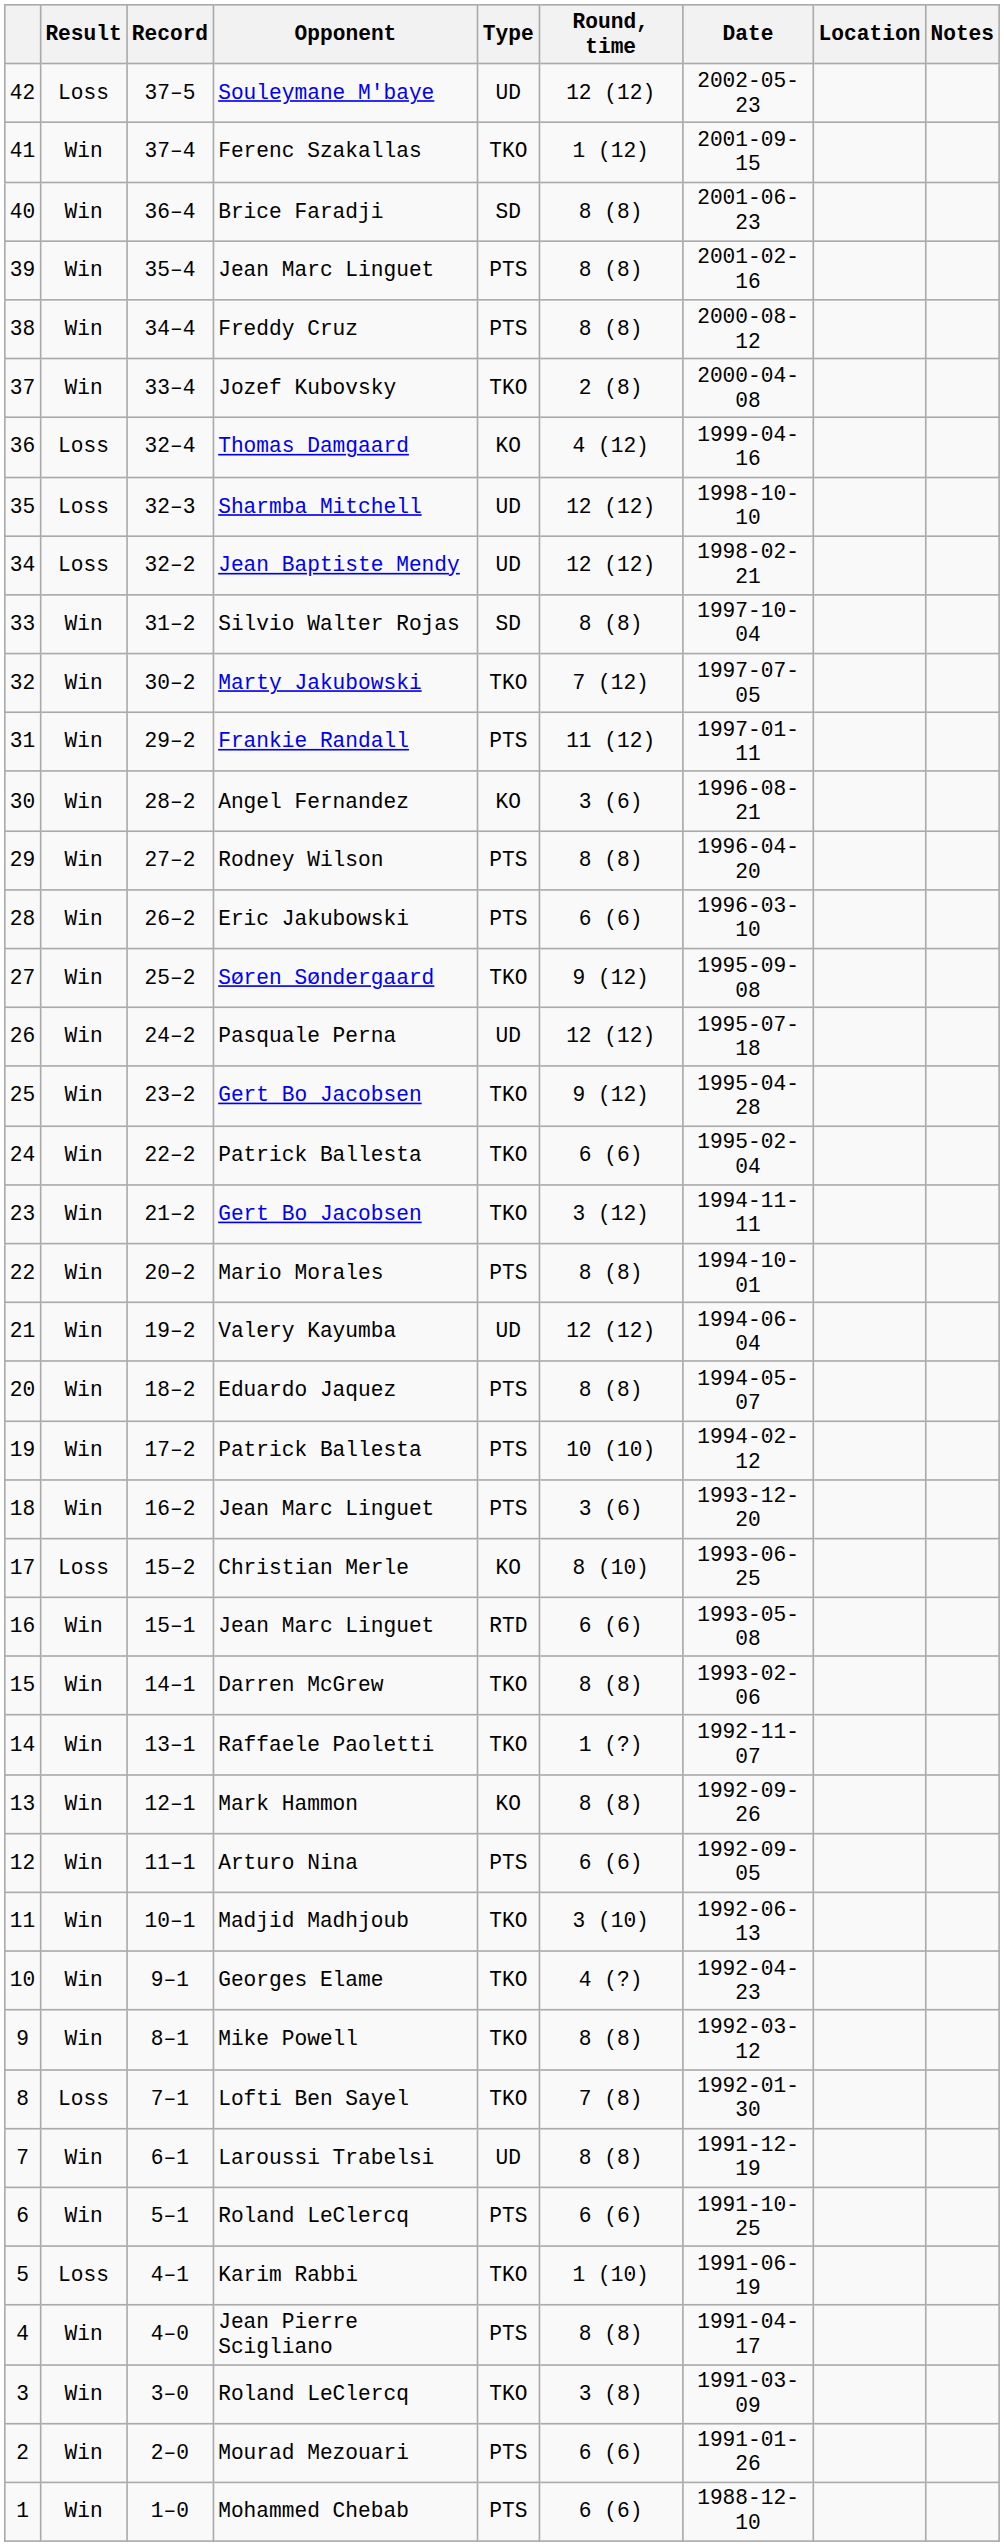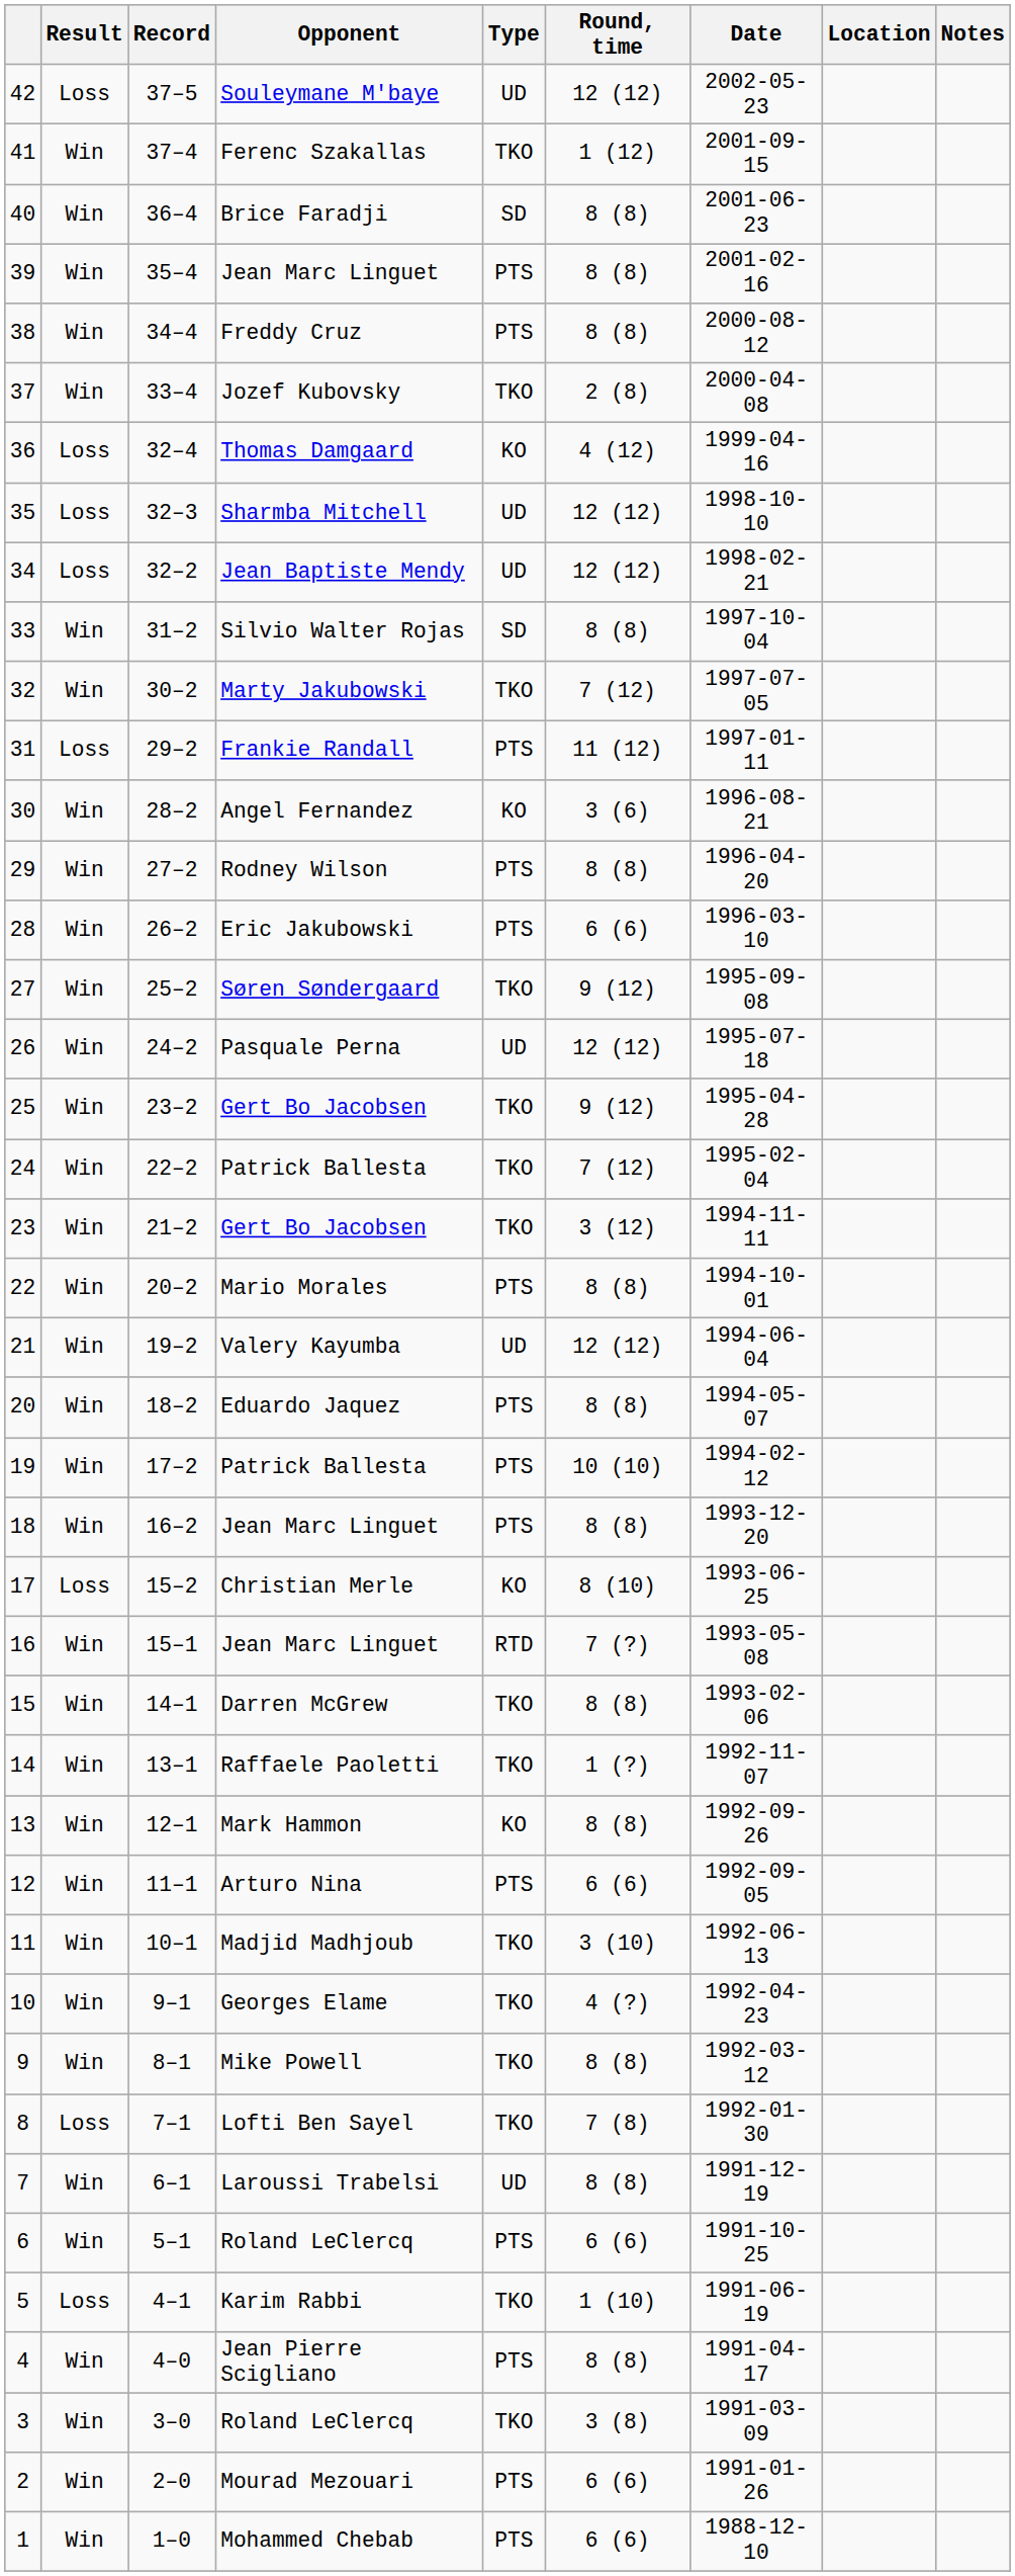 <table class=wikitable style=text-align:center>
 <tr>
 <th></th>
 <th>Result</th>
 <th>Record</th>
 <th>Opponent</th>
 <th>Type</th>
 <th>Round, time</th>
 <th>Date</th>
 <th>Location</th>
 <th>Notes</th>
 </tr>
 <tr>
 <td>42</td>
 <td>Loss</td>
 <td>37–5</td>
 <td align=left><a href='#'>Souleymane M'baye</a></td>
 <td>UD</td>
 <td>12 (12)</td>
 <td>2002-05-23</td>
 <td align=left></td>
 <td align=left></td>
 </tr>
 <tr>
 <td>41</td>
 <td>Win</td>
 <td>37–4</td>
 <td align=left>Ferenc Szakallas</td>
 <td>TKO</td>
 <td>1 (12)</td>
 <td>2001-09-15</td>
 <td align=left></td>
 <td align=left></td>
 </tr>
 <tr>
 <td>40</td>
 <td>Win</td>
 <td>36–4</td>
 <td align=left>Brice Faradji</td>
 <td>SD</td>
 <td>8 (8)</td>
 <td>2001-06-23</td>
 <td align=left></td>
 <td align=left></td>
 </tr>
 <tr>
 <td>39</td>
 <td>Win</td>
 <td>35–4</td>
 <td align=left>Jean Marc Linguet</td>
 <td>PTS</td>
 <td>8 (8)</td>
 <td>2001-02-16</td>
 <td align=left></td>
 <td align=left></td>
 </tr>
 <tr>
 <td>38</td>
 <td>Win</td>
 <td>34–4</td>
 <td align=left>Freddy Cruz</td>
 <td>PTS</td>
 <td>8 (8)</td>
 <td>2000-08-12</td>
 <td align=left></td>
 <td align=left></td>
 </tr>
 <tr>
 <td>37</td>
 <td>Win</td>
 <td>33–4</td>
 <td align=left>Jozef Kubovsky</td>
 <td>TKO</td>
 <td>2 (8)</td>
 <td>2000-04-08</td>
 <td align=left></td>
 <td align=left></td>
 </tr>
 <tr>
 <td>36</td>
 <td>Loss</td>
 <td>32–4</td>
 <td align=left><a href='#'>Thomas Damgaard</a></td>
 <td>KO</td>
 <td>4 (12)</td>
 <td>1999-04-16</td>
 <td align=left></td>
 <td align=left></td>
 </tr>
 <tr>
 <td>35</td>
 <td>Loss</td>
 <td>32–3</td>
 <td align=left><a href='#'>Sharmba Mitchell</a></td>
 <td>UD</td>
 <td>12 (12)</td>
 <td>1998-10-10</td>
 <td align=left></td>
 <td align=left></td>
 </tr>
 <tr>
 <td>34</td>
 <td>Loss</td>
 <td>32–2</td>
 <td align=left><a href='#'>Jean Baptiste Mendy</a></td>
 <td>UD</td>
 <td>12 (12)</td>
 <td>1998-02-21</td>
 <td align=left></td>
 <td align=left></td>
 </tr>
 <tr>
 <td>33</td>
 <td>Win</td>
 <td>31–2</td>
 <td align=left>Silvio Walter Rojas</td>
 <td>SD</td>
 <td>8 (8)</td>
 <td>1997-10-04</td>
 <td align=left></td>
 <td align=left></td>
 </tr>
 <tr>
 <td>32</td>
 <td>Win</td>
 <td>30–2</td>
 <td align=left><a href='#'>Marty Jakubowski</a></td>
 <td>TKO</td>
 <td>7 (12)</td>
 <td>1997-07-05</td>
 <td align=left></td>
 <td align=left></td>
 </tr>
 <tr>
 <td>31</td>
-<td>Win</td>
+<td>Loss</td>
 <td>29–2</td>
 <td align=left><a href='#'>Frankie Randall</a></td>
 <td>PTS</td>
 <td>11 (12)</td>
 <td>1997-01-11</td>
 <td align=left></td>
 <td align=left></td>
 </tr>
 <tr>
 <td>30</td>
 <td>Win</td>
 <td>28–2</td>
 <td align=left>Angel Fernandez</td>
 <td>KO</td>
 <td>3 (6)</td>
 <td>1996-08-21</td>
 <td align=left></td>
 <td align=left></td>
 </tr>
 <tr>
 <td>29</td>
 <td>Win</td>
 <td>27–2</td>
 <td align=left>Rodney Wilson</td>
 <td>PTS</td>
 <td>8 (8)</td>
 <td>1996-04-20</td>
 <td align=left></td>
 <td align=left></td>
 </tr>
 <tr>
 <td>28</td>
 <td>Win</td>
 <td>26–2</td>
 <td align=left>Eric Jakubowski</td>
 <td>PTS</td>
 <td>6 (6)</td>
 <td>1996-03-10</td>
 <td align=left></td>
 <td align=left></td>
 </tr>
 <tr>
 <td>27</td>
 <td>Win</td>
 <td>25–2</td>
 <td align=left><a href='#'>Søren Søndergaard</a></td>
 <td>TKO</td>
 <td>9 (12)</td>
 <td>1995-09-08</td>
 <td align=left></td>
 <td align=left></td>
 </tr>
 <tr>
 <td>26</td>
 <td>Win</td>
 <td>24–2</td>
 <td align=left>Pasquale Perna</td>
 <td>UD</td>
 <td>12 (12)</td>
 <td>1995-07-18</td>
 <td align=left></td>
 <td align=left></td>
 </tr>
 <tr>
 <td>25</td>
 <td>Win</td>
 <td>23–2</td>
 <td align=left><a href='#'>Gert Bo Jacobsen</a></td>
 <td>TKO</td>
 <td>9 (12)</td>
 <td>1995-04-28</td>
 <td align=left></td>
 <td align=left></td>
 </tr>
 <tr>
 <td>24</td>
 <td>Win</td>
 <td>22–2</td>
 <td align=left>Patrick Ballesta</td>
 <td>TKO</td>
-<td>6 (6)</td>
+<td>7 (12)</td>
 <td>1995-02-04</td>
 <td align=left></td>
 <td align=left></td>
 </tr>
 <tr>
 <td>23</td>
 <td>Win</td>
 <td>21–2</td>
 <td align=left><a href='#'>Gert Bo Jacobsen</a></td>
 <td>TKO</td>
 <td>3 (12)</td>
 <td>1994-11-11</td>
 <td align=left></td>
 <td align=left></td>
 </tr>
 <tr>
 <td>22</td>
 <td>Win</td>
 <td>20–2</td>
 <td align=left>Mario Morales</td>
 <td>PTS</td>
 <td>8 (8)</td>
 <td>1994-10-01</td>
 <td align=left></td>
 <td align=left></td>
 </tr>
 <tr>
 <td>21</td>
 <td>Win</td>
 <td>19–2</td>
 <td align=left>Valery Kayumba</td>
 <td>UD</td>
 <td>12 (12)</td>
 <td>1994-06-04</td>
 <td align=left></td>
 <td align=left></td>
 </tr>
 <tr>
 <td>20</td>
 <td>Win</td>
 <td>18–2</td>
 <td align=left>Eduardo Jaquez</td>
 <td>PTS</td>
 <td>8 (8)</td>
 <td>1994-05-07</td>
 <td align=left></td>
 <td align=left></td>
 </tr>
 <tr>
 <td>19</td>
 <td>Win</td>
 <td>17–2</td>
 <td align=left>Patrick Ballesta</td>
 <td>PTS</td>
 <td>10 (10)</td>
 <td>1994-02-12</td>
 <td align=left></td>
 <td align=left></td>
 </tr>
 <tr>
 <td>18</td>
 <td>Win</td>
 <td>16–2</td>
 <td align=left>Jean Marc Linguet</td>
 <td>PTS</td>
-<td>3 (6)</td>
+<td>8 (8)</td>
 <td>1993-12-20</td>
 <td align=left></td>
 <td align=left></td>
 </tr>
 <tr>
 <td>17</td>
 <td>Loss</td>
 <td>15–2</td>
 <td align=left>Christian Merle</td>
 <td>KO</td>
 <td>8 (10)</td>
 <td>1993-06-25</td>
 <td align=left></td>
 <td align=left></td>
 </tr>
 <tr>
 <td>16</td>
 <td>Win</td>
 <td>15–1</td>
 <td align=left>Jean Marc Linguet</td>
 <td>RTD</td>
-<td>6 (6)</td>
+<td>7 (?)</td>
 <td>1993-05-08</td>
 <td align=left></td>
 <td align=left></td>
 </tr>
 <tr>
 <td>15</td>
 <td>Win</td>
 <td>14–1</td>
 <td align=left>Darren McGrew</td>
 <td>TKO</td>
 <td>8 (8)</td>
 <td>1993-02-06</td>
 <td align=left></td>
 <td align=left></td>
 </tr>
 <tr>
 <td>14</td>
 <td>Win</td>
 <td>13–1</td>
 <td align=left>Raffaele Paoletti</td>
 <td>TKO</td>
 <td>1 (?)</td>
 <td>1992-11-07</td>
 <td align=left></td>
 <td align=left></td>
 </tr>
 <tr>
 <td>13</td>
 <td>Win</td>
 <td>12–1</td>
 <td align=left>Mark Hammon</td>
 <td>KO</td>
 <td>8 (8)</td>
 <td>1992-09-26</td>
 <td align=left></td>
 <td align=left></td>
 </tr>
 <tr>
 <td>12</td>
 <td>Win</td>
 <td>11–1</td>
 <td align=left>Arturo Nina</td>
 <td>PTS</td>
 <td>6 (6)</td>
 <td>1992-09-05</td>
 <td align=left></td>
 <td align=left></td>
 </tr>
 <tr>
 <td>11</td>
 <td>Win</td>
 <td>10–1</td>
 <td align=left>Madjid Madhjoub</td>
 <td>TKO</td>
 <td>3 (10)</td>
 <td>1992-06-13</td>
 <td align=left></td>
 <td align=left></td>
 </tr>
 <tr>
 <td>10</td>
 <td>Win</td>
 <td>9–1</td>
 <td align=left>Georges Elame</td>
 <td>TKO</td>
 <td>4 (?)</td>
 <td>1992-04-23</td>
 <td align=left></td>
 <td align=left></td>
 </tr>
 <tr>
 <td>9</td>
 <td>Win</td>
 <td>8–1</td>
 <td align=left>Mike Powell</td>
 <td>TKO</td>
 <td>8 (8)</td>
 <td>1992-03-12</td>
 <td align=left></td>
 <td align=left></td>
 </tr>
 <tr>
 <td>8</td>
 <td>Loss</td>
 <td>7–1</td>
 <td align=left>Lofti Ben Sayel</td>
 <td>TKO</td>
 <td>7 (8)</td>
 <td>1992-01-30</td>
 <td align=left></td>
 <td align=left></td>
 </tr>
 <tr>
 <td>7</td>
 <td>Win</td>
 <td>6–1</td>
 <td align=left>Laroussi Trabelsi</td>
 <td>UD</td>
 <td>8 (8)</td>
 <td>1991-12-19</td>
 <td align=left></td>
 <td align=left></td>
 </tr>
 <tr>
 <td>6</td>
 <td>Win</td>
 <td>5–1</td>
 <td align=left>Roland LeClercq</td>
 <td>PTS</td>
 <td>6 (6)</td>
 <td>1991-10-25</td>
 <td align=left></td>
 <td align=left></td>
 </tr>
 <tr>
 <td>5</td>
 <td>Loss</td>
 <td>4–1</td>
 <td align=left>Karim Rabbi</td>
 <td>TKO</td>
 <td>1 (10)</td>
 <td>1991-06-19</td>
 <td align=left></td>
 <td align=left></td>
 </tr>
 <tr>
 <td>4</td>
 <td>Win</td>
 <td>4–0</td>
 <td align=left>Jean Pierre Scigliano</td>
 <td>PTS</td>
 <td>8 (8)</td>
 <td>1991-04-17</td>
 <td align=left></td>
 <td align=left></td>
 </tr>
 <tr>
 <td>3</td>
 <td>Win</td>
 <td>3–0</td>
 <td align=left>Roland LeClercq</td>
 <td>TKO</td>
 <td>3 (8)</td>
 <td>1991-03-09</td>
 <td align=left></td>
 <td align=left></td>
 </tr>
 <tr>
 <td>2</td>
 <td>Win</td>
 <td>2–0</td>
 <td align=left>Mourad Mezouari</td>
 <td>PTS</td>
 <td>6 (6)</td>
 <td>1991-01-26</td>
 <td align=left></td>
 <td align=left></td>
 </tr>
 <tr>
 <td>1</td>
 <td>Win</td>
 <td>1–0</td>
 <td align=left>Mohammed Chebab</td>
 <td>PTS</td>
 <td>6 (6)</td>
 <td>1988-12-10</td>
 <td align=left></td>
 <td align=left></td>
 </tr>
 </table>
